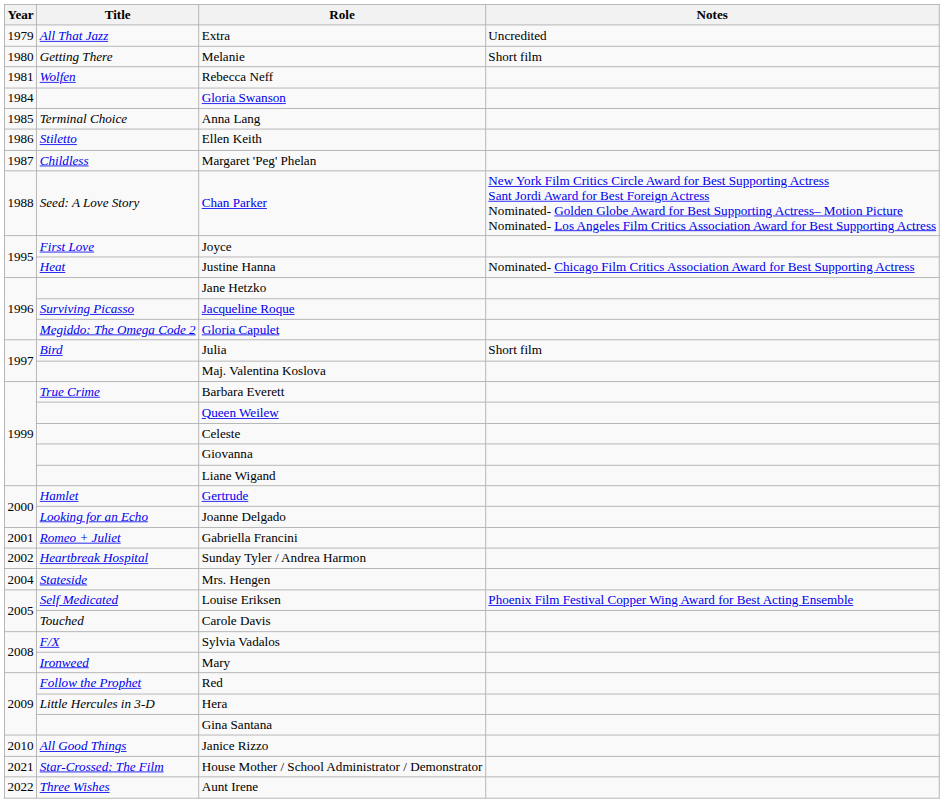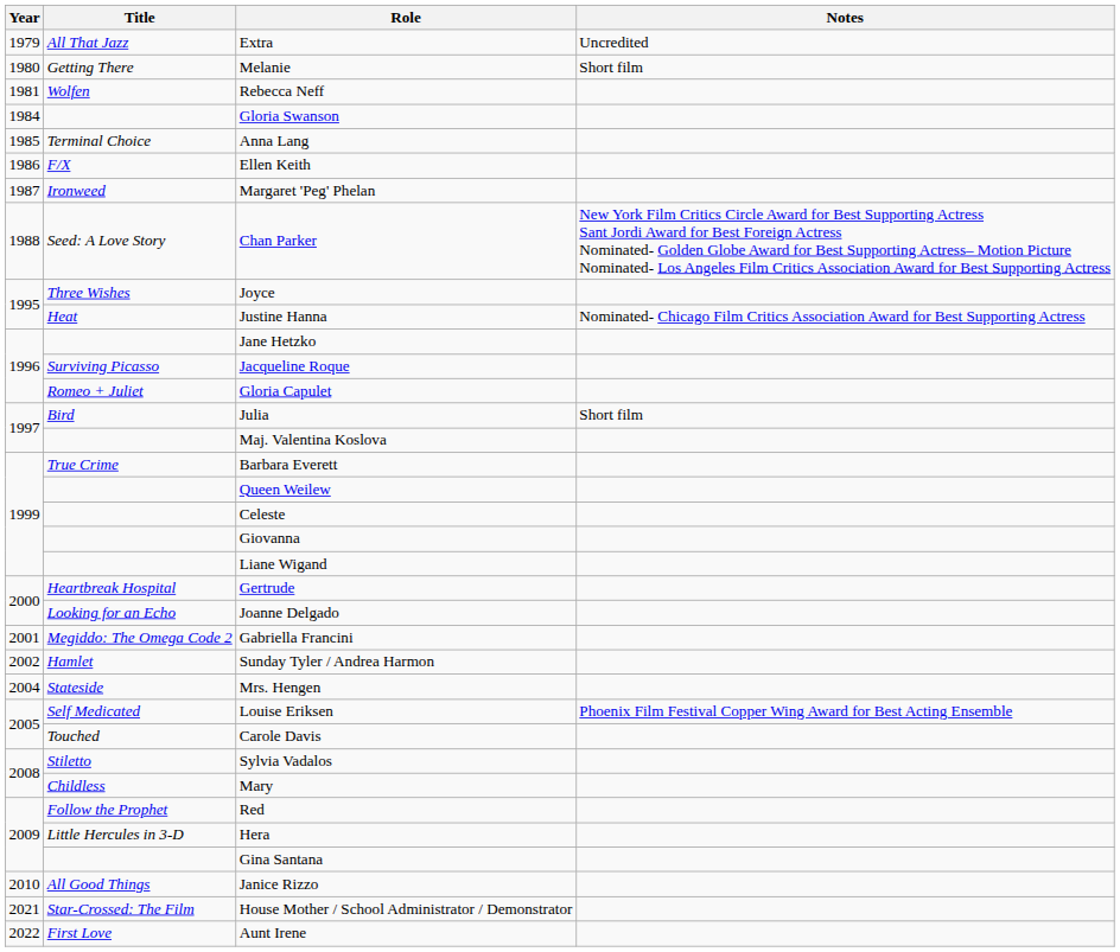 <table class="wikitable sortable">
 <tr>
 <th>Year</th>
 <th>Title</th>
 <th>Role</th>
 <th class="unsortable">Notes</th>
 </tr>
 <tr>
 <td>1979</td>
 <td><a href='#'><em>All That Jazz</em></a></td>
 <td>Extra</td>
 <td>Uncredited</td>
 </tr>
 <tr>
 <td>1980</td>
 <td><em>Getting There</em></td>
 <td>Melanie</td>
 <td>Short film</td>
 </tr>
 <tr>
 <td>1981</td>
 <td><em><a href='#'>Wolfen</a></em></td>
 <td>Rebecca Neff</td>
 <td></td>
 </tr>
 <tr>
 <td>1984</td>
 <td><em></em></td>
 <td><a href='#'>Gloria Swanson</a></td>
 <td></td>
 </tr>
 <tr>
 <td>1985</td>
 <td><em>Terminal Choice</em></td>
 <td>Anna Lang</td>
 <td></td>
 </tr>
 <tr>
 <td>1986</td>
-<td><em><a href='#'>Stiletto</a></em></td>
+<td><em><a href='#'>F/X</a></em></td>
 <td>Ellen Keith</td>
 <td></td>
 </tr>
 <tr>
 <td>1987</td>
-<td><em><a href='#'>Childless</a></em></td>
+<td><em><a href='#'>Ironweed</a></em></td>
 <td>Margaret 'Peg' Phelan</td>
 <td></td>
 </tr>
 <tr>
 <td>1988</td>
 <td><em>Seed: A Love Story</em></td>
 <td><a href='#'>Chan Parker</a></td>
 <td><a href='#'>New York Film Critics Circle Award for Best Supporting Actress</a><br><a href='#'>Sant Jordi Award for Best Foreign Actress</a><br>Nominated- <a href='#'>Golden Globe Award for Best Supporting Actress– Motion Picture</a><br>Nominated- <a href='#'>Los Angeles Film Critics Association Award for Best Supporting Actress</a></td>
 </tr>
 <tr>
 <td rowspan="2">1995</td>
-<td><em><a href='#'>First Love</a></em></td>
+<td><em><a href='#'>Three Wishes</a></em></td>
 <td>Joyce</td>
 <td></td>
 </tr>
 <tr>
 <td><em><a href='#'>Heat</a></em></td>
 <td>Justine Hanna</td>
 <td>Nominated- <a href='#'>Chicago Film Critics Association Award for Best Supporting Actress</a></td>
 </tr>
 <tr>
 <td rowspan="3">1996</td>
 <td><em></em></td>
 <td>Jane Hetzko</td>
 <td></td>
 </tr>
 <tr>
 <td><em><a href='#'>Surviving Picasso</a></em></td>
 <td><a href='#'>Jacqueline Roque</a></td>
 <td></td>
 </tr>
 <tr>
-<td><em><a href='#'>Megiddo: The Omega Code 2</a></em></td>
+<td><em><a href='#'>Romeo + Juliet</a></em></td>
 <td><a href='#'>Gloria Capulet</a></td>
 <td></td>
 </tr>
 <tr>
 <td rowspan="2">1997</td>
 <td><em><a href='#'>Bird</a></em></td>
 <td>Julia</td>
 <td>Short film</td>
 </tr>
 <tr>
 <td><em></em></td>
 <td>Maj. Valentina Koslova</td>
 <td></td>
 </tr>
 <tr>
 <td rowspan="5">1999</td>
 <td><em><a href='#'>True Crime</a></em></td>
 <td>Barbara Everett</td>
 <td></td>
 </tr>
 <tr>
 <td><em></em></td>
 <td><a href='#'>Queen Weilew</a></td>
 <td></td>
 </tr>
 <tr>
 <td><em></em></td>
 <td>Celeste</td>
 <td></td>
 </tr>
 <tr>
 <td><em></em></td>
 <td>Giovanna</td>
 <td></td>
 </tr>
 <tr>
 <td><em></em></td>
 <td>Liane Wigand</td>
 <td></td>
 </tr>
 <tr>
 <td rowspan="2">2000</td>
-<td><em><a href='#'>Hamlet</a></em></td>
+<td><em><a href='#'>Heartbreak Hospital</a></em></td>
 <td><a href='#'>Gertrude</a></td>
 <td></td>
 </tr>
 <tr>
 <td><em><a href='#'>Looking for an Echo</a></em></td>
 <td>Joanne Delgado</td>
 <td></td>
 </tr>
 <tr>
 <td>2001</td>
-<td><em><a href='#'>Romeo + Juliet</a></em></td>
+<td><em><a href='#'>Megiddo: The Omega Code 2</a></em></td>
 <td>Gabriella Francini</td>
 <td></td>
 </tr>
 <tr>
 <td>2002</td>
-<td><em><a href='#'>Heartbreak Hospital</a></em></td>
+<td><em><a href='#'>Hamlet</a></em></td>
 <td>Sunday Tyler / Andrea Harmon</td>
 <td></td>
 </tr>
 <tr>
 <td>2004</td>
 <td><em><a href='#'>Stateside</a></em></td>
 <td>Mrs. Hengen</td>
 <td></td>
 </tr>
 <tr>
 <td rowspan="2">2005</td>
 <td><em><a href='#'>Self Medicated</a></em></td>
 <td>Louise Eriksen</td>
 <td><a href='#'>Phoenix Film Festival Copper Wing Award for Best Acting Ensemble</a></td>
 </tr>
 <tr>
 <td><em>Touched</em></td>
 <td>Carole Davis</td>
 <td></td>
 </tr>
 <tr>
 <td rowspan="2">2008</td>
-<td><em><a href='#'>F/X</a></em></td>
+<td><em><a href='#'>Stiletto</a></em></td>
 <td>Sylvia Vadalos</td>
 <td></td>
 </tr>
 <tr>
-<td><em><a href='#'>Ironweed</a></em></td>
+<td><em><a href='#'>Childless</a></em></td>
 <td>Mary</td>
 <td></td>
 </tr>
 <tr>
 <td rowspan="3">2009</td>
 <td><em><a href='#'>Follow the Prophet</a></em></td>
 <td>Red</td>
 <td></td>
 </tr>
 <tr>
 <td><em>Little Hercules in 3-D</em></td>
 <td>Hera</td>
 <td></td>
 </tr>
 <tr>
 <td><em></em></td>
 <td>Gina Santana</td>
 <td></td>
 </tr>
 <tr>
 <td>2010</td>
 <td><em><a href='#'>All Good Things</a></em></td>
 <td>Janice Rizzo</td>
 <td></td>
 </tr>
 <tr>
 <td>2021</td>
 <td><em><a href='#'>Star-Crossed: The Film</a></em></td>
 <td>House Mother / School Administrator / Demonstrator</td>
 </tr>
 <tr>
 <td>2022</td>
-<td><em><a href='#'>Three Wishes</a></em></td>
+<td><em><a href='#'>First Love</a></em></td>
 <td>Aunt Irene</td>
 <td></td>
 </tr>
 </table>
